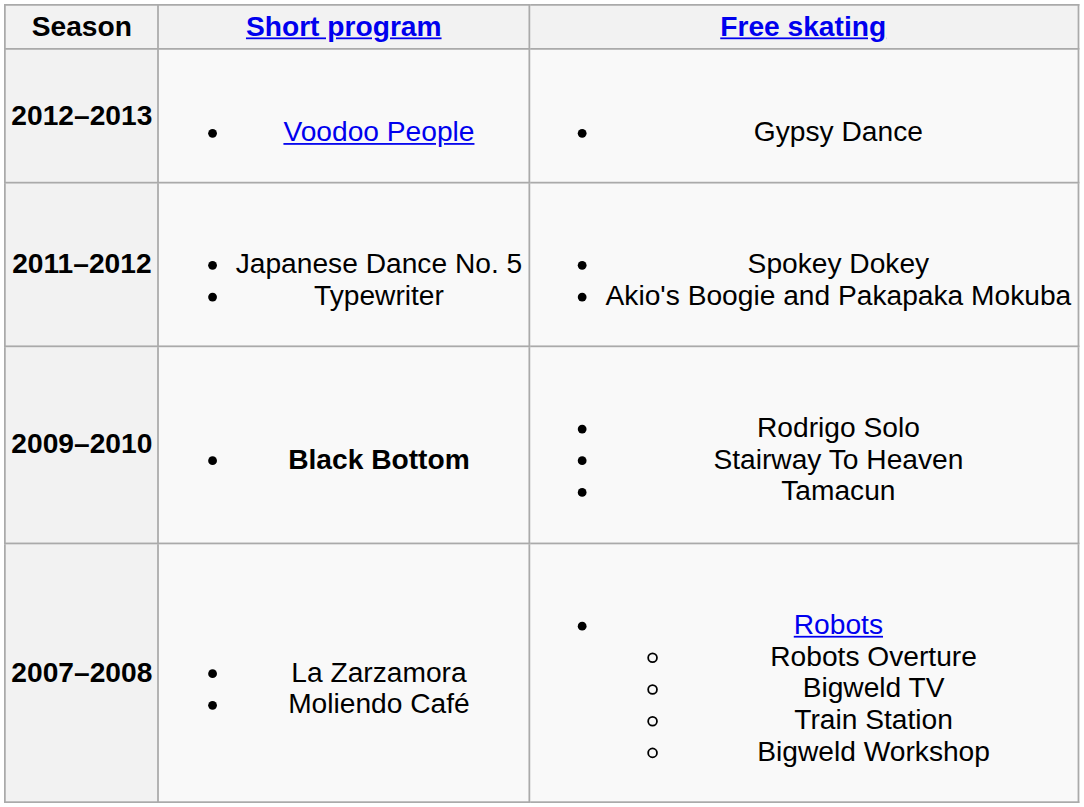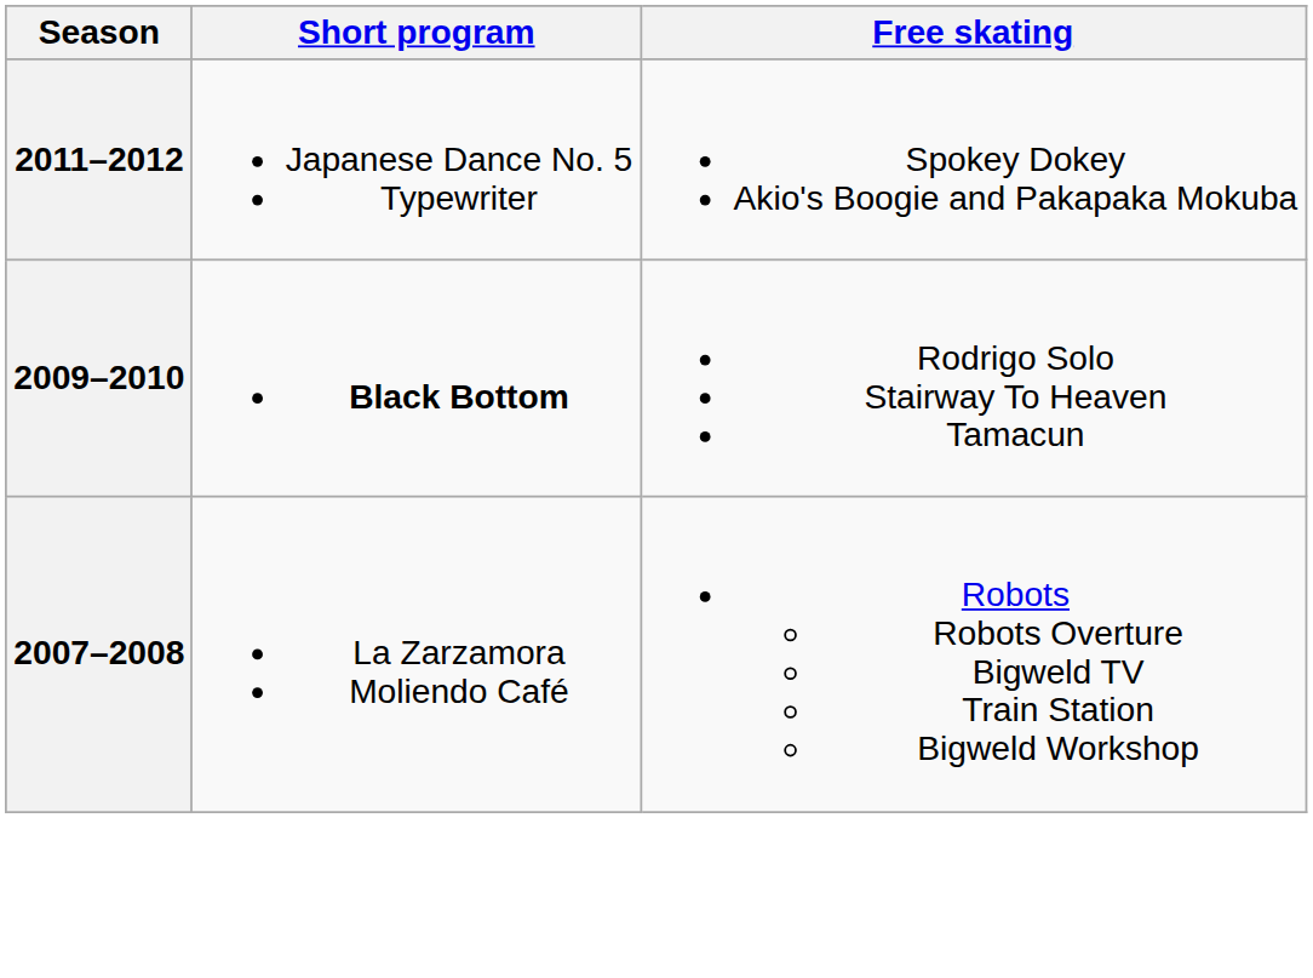 <table class=wikitable style=text-align:center>
 <tr>
 <th>Season</th>
 <th><a href='#'>Short program</a></th>
 <th><a href='#'>Free skating</a></th>
-</tr>
-<tr>
-<th>2012–2013</th>
-<td><br><ul><li><a href='#'>Voodoo People</a> <br></li></ul></td>
-<td><br><ul><li>Gypsy Dance</li></ul></td>
 </tr>
 <tr>
 <th>2011–2012 <br> </th>
 <td><br><ul><li>Japanese Dance No. 5 <br></li><li>Typewriter</li></ul></td>
 <td><br><ul><li>Spokey Dokey</li><li>Akio's Boogie and Pakapaka Mokuba</li></ul></td>
 </tr>
 <tr>
 <th>2009–2010</th>
 <td><strong><br><ul><li>Black Bottom <br></li></ul></strong></td>
 <td><br><ul><li>Rodrigo Solo <br></li><li>Stairway To Heaven <br></li><li>Tamacun <br></li></ul></td>
 </tr>
 <tr>
 <th>2007–2008 <br> </th>
 <td><br><ul><li>La Zarzamora <br></li><li>Moliendo Café <br></li></ul></td>
 <td><br><ul><li><a href='#'>Robots</a> <br><ul><li>Robots Overture</li><li>Bigweld TV</li><li>Train Station</li><li>Bigweld Workshop</li></ul></li></ul></td>
 </tr>
 </table>
